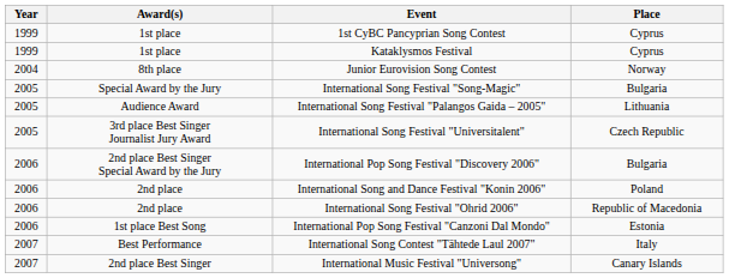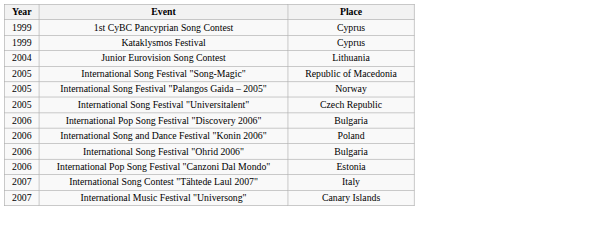 <table class="wikitable" style="text-align:center">
 <tr>
 <th width="50">Year</th>
-<th width="300">Award(s)</th>
 <th width="400">Event</th>
 <th width="200">Place</th>
 </tr>
 <tr>
 <td>1999</td>
-<td>1st place</td>
 <td>1st CyBC Pancyprian Song Contest</td>
 <td>Cyprus</td>
 </tr>
 <tr>
 <td>1999</td>
-<td>1st place</td>
 <td>Kataklysmos Festival</td>
 <td>Cyprus</td>
 </tr>
 <tr>
 <td>2004</td>
-<td>8th place</td>
 <td>Junior Eurovision Song Contest</td>
+<td>Lithuania</td>
+</tr>
+<tr>
+<td>2005</td>
+<td>International Song Festival "Song-Magic"</td>
+<td>Republic of Macedonia</td>
+</tr>
+<tr>
+<td>2005</td>
+<td>International Song Festival "Palangos Gaida – 2005"</td>
 <td>Norway</td>
 </tr>
 <tr>
 <td>2005</td>
-<td>Special Award by the Jury</td>
-<td>International Song Festival "Song-Magic"</td>
-<td>Bulgaria</td>
-</tr>
-<tr>
-<td>2005</td>
-<td>Audience Award</td>
-<td>International Song Festival "Palangos Gaida – 2005"</td>
-<td>Lithuania</td>
-</tr>
-<tr>
-<td>2005</td>
-<td>3rd place Best Singer<br>Journalist Jury Award</td>
 <td>International Song Festival "Universitalent"</td>
 <td>Czech Republic</td>
 </tr>
 <tr>
 <td>2006</td>
-<td>2nd place Best Singer<br>Special Award by the Jury</td>
 <td>International Pop Song Festival "Discovery 2006"</td>
 <td>Bulgaria</td>
 </tr>
 <tr>
 <td>2006</td>
-<td>2nd place</td>
 <td>International Song and Dance Festival "Konin 2006"</td>
 <td>Poland</td>
 </tr>
 <tr>
 <td>2006</td>
-<td>2nd place</td>
 <td>International Song Festival "Ohrid 2006"</td>
-<td>Republic of Macedonia</td>
+<td>Bulgaria</td>
 </tr>
 <tr>
 <td>2006</td>
-<td>1st place Best Song</td>
 <td>International Pop Song Festival "Canzoni Dal Mondo"</td>
 <td>Estonia</td>
 </tr>
 <tr>
 <td>2007</td>
-<td>Best Performance</td>
 <td>International Song Contest "Tähtede Laul 2007"</td>
 <td>Italy</td>
 </tr>
 <tr>
 <td>2007</td>
-<td>2nd place Best Singer</td>
 <td>International Music Festival "Universong"</td>
 <td>Canary Islands</td>
 </tr>
 </table>
